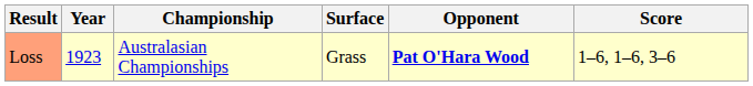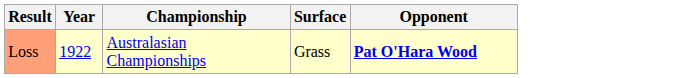 <table class="sortable wikitable">
 <tr>
 <th style="width:40px">Result</th>
 <th style="width:40px">Year</th>
 <th style="width:180px">Championship</th>
 <th style="width:50px">Surface</th>
 <th style="width:160px">Opponent</th>
-<th style="width:150px" class="unsortable">Score</th>
 </tr>
 <tr style="background:#ffffcc;">
 <td style="background:#ffa07a;">Loss</td>
-<td><a href='#'>1923</a></td>
+<td><a href='#'>1922</a></td>
 <td><a href='#'>Australasian Championships</a></td>
 <td>Grass</td>
 <td><strong> <a href='#'>Pat O'Hara Wood</a></strong></td>
-<td>1–6, 1–6, 3–6</td>
 </tr>
 </table>
